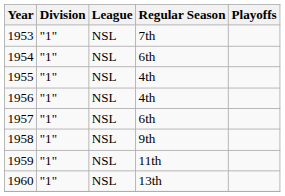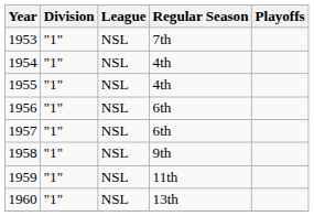 <table class="wikitable">
 <tr>
 <th>Year</th>
 <th>Division</th>
 <th>League</th>
 <th>Regular Season</th>
 <th>Playoffs</th>
 </tr>
 <tr>
 <td>1953</td>
 <td>"1"</td>
 <td>NSL</td>
 <td>7th</td>
 <td></td>
 </tr>
 <tr>
 <td>1954</td>
 <td>"1"</td>
 <td>NSL</td>
-<td>6th</td>
+<td>4th</td>
 <td></td>
 </tr>
 <tr>
 <td>1955</td>
 <td>"1"</td>
 <td>NSL</td>
 <td>4th</td>
 <td></td>
 </tr>
 <tr>
 <td>1956</td>
 <td>"1"</td>
 <td>NSL</td>
-<td>4th</td>
+<td>6th</td>
 <td></td>
 </tr>
 <tr>
 <td>1957</td>
 <td>"1"</td>
 <td>NSL</td>
 <td>6th</td>
 <td></td>
 </tr>
 <tr>
 <td>1958</td>
 <td>"1"</td>
 <td>NSL</td>
 <td>9th</td>
 <td></td>
 </tr>
 <tr>
 <td>1959</td>
 <td>"1"</td>
 <td>NSL</td>
 <td>11th</td>
 <td></td>
 </tr>
 <tr>
 <td>1960</td>
 <td>"1"</td>
 <td>NSL</td>
 <td>13th</td>
 <td></td>
 </tr>
 <tr>
 </tr>
 </table>
